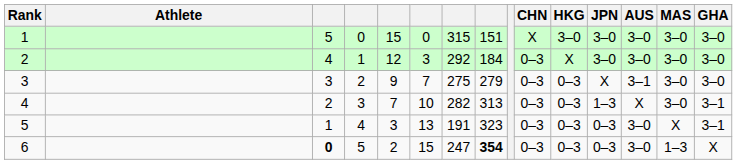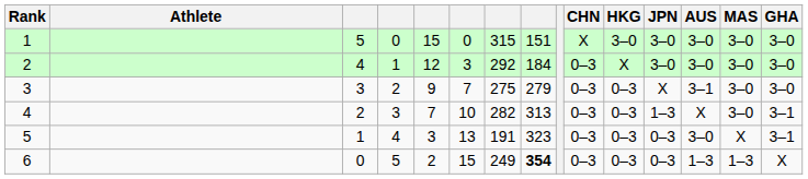 <table class="wikitable" style="text-align:center">
 <tr>
 <th>Rank</th>
 <th width=300>Athlete</th>
 <th width=30></th>
 <th width=30></th>
 <th width=30></th>
 <th width=30></th>
 <th width=30></th>
 <th width=30></th>
 <th rowspan=7></th>
 <th width=30>CHN</th>
 <th width=30>HKG</th>
 <th width=30>JPN</th>
 <th width=30>AUS</th>
 <th width=30>MAS</th>
 <th width=30>GHA</th>
 </tr>
 <tr style="background-color:#ccffcc;">
 <td>1</td>
 <td align=left></td>
 <td>5</td>
 <td>0</td>
 <td>15</td>
 <td>0</td>
 <td>315</td>
 <td>151</td>
 <td>X</td>
 <td>3–0</td>
 <td>3–0</td>
 <td>3–0</td>
 <td>3–0</td>
 <td>3–0</td>
 </tr>
 <tr style="background-color:#ccffcc;">
 <td>2</td>
 <td align=left></td>
 <td>4</td>
 <td>1</td>
 <td>12</td>
 <td>3</td>
 <td>292</td>
 <td>184</td>
 <td>0–3</td>
 <td>X</td>
 <td>3–0</td>
 <td>3–0</td>
 <td>3–0</td>
 <td>3–0</td>
 </tr>
 <tr>
 <td>3</td>
 <td align=left></td>
 <td>3</td>
 <td>2</td>
 <td>9</td>
 <td>7</td>
 <td>275</td>
 <td>279</td>
 <td>0–3</td>
 <td>0–3</td>
 <td>X</td>
 <td>3–1</td>
 <td>3–0</td>
 <td>3–0</td>
 </tr>
 <tr>
 <td>4</td>
 <td align=left></td>
 <td>2</td>
 <td>3</td>
 <td>7</td>
 <td>10</td>
 <td>282</td>
 <td>313</td>
 <td>0–3</td>
 <td>0–3</td>
 <td>1–3</td>
 <td>X</td>
 <td>3–0</td>
 <td>3–1</td>
 </tr>
 <tr>
 <td>5</td>
 <td align=left></td>
 <td>1</td>
 <td>4</td>
 <td>3</td>
 <td>13</td>
 <td>191</td>
 <td>323</td>
 <td>0–3</td>
 <td>0–3</td>
 <td>0–3</td>
 <td>3–0</td>
 <td>X</td>
 <td>3–1</td>
 </tr>
 <tr>
 <td>6</td>
 <td align=left></td>
-<td><strong>0</strong></td>
+<td>0</td>
 <td>5</td>
 <td>2</td>
 <td>15</td>
-<td>247</td>
+<td>249</td>
 <td><strong>354</strong></td>
 <td>0–3</td>
 <td>0–3</td>
 <td>0–3</td>
-<td>3–0</td>
+<td>1–3</td>
 <td>1–3</td>
 <td>X</td>
 </tr>
 </table>
